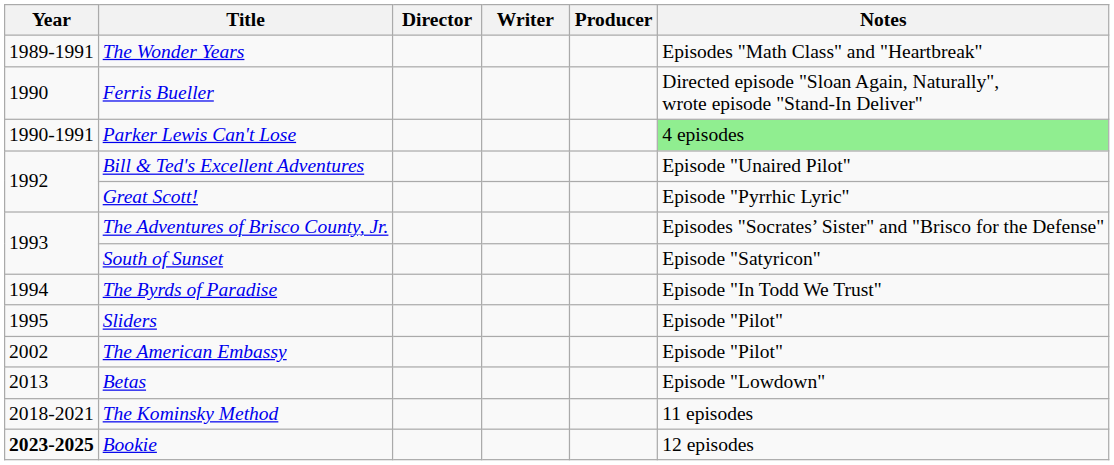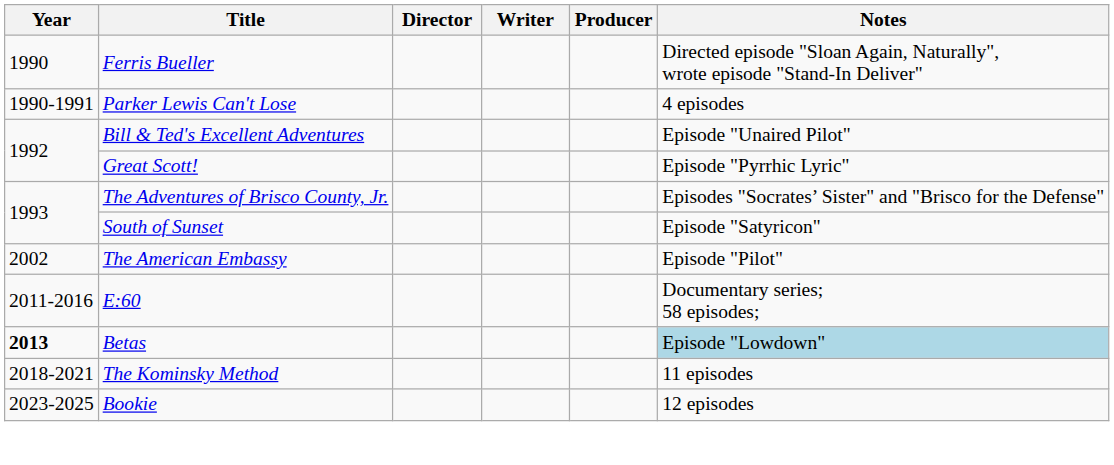 <table class="wikitable">
 <tr>
 <th>Year</th>
 <th>Title</th>
 <th width=65>Director</th>
 <th width=65>Writer</th>
 <th width=65>Producer</th>
 <th>Notes</th>
-</tr>
-<tr>
-<td>1989-1991</td>
-<td><em><a href='#'>The Wonder Years</a></em></td>
-<td></td>
-<td></td>
-<td></td>
-<td>Episodes "Math Class" and "Heartbreak"</td>
 </tr>
 <tr>
 <td>1990</td>
 <td><em><a href='#'>Ferris Bueller</a></em></td>
 <td></td>
 <td></td>
 <td></td>
 <td>Directed episode "Sloan Again, Naturally",<br>wrote episode "Stand-In Deliver"</td>
 </tr>
 <tr>
 <td>1990-1991</td>
 <td><em><a href='#'>Parker Lewis Can't Lose</a></em></td>
 <td></td>
 <td></td>
 <td></td>
-<td style="background: lightgreen;">4 episodes</td>
+<td>4 episodes</td>
 </tr>
 <tr>
 <td rowspan=2>1992</td>
 <td><em><a href='#'>Bill & Ted's Excellent Adventures</a></em></td>
 <td></td>
 <td></td>
 <td></td>
 <td>Episode "Unaired Pilot"</td>
 </tr>
 <tr>
 <td><em><a href='#'>Great Scott!</a></em></td>
 <td></td>
 <td></td>
 <td></td>
 <td>Episode "Pyrrhic Lyric"</td>
 </tr>
 <tr>
 <td rowspan=2>1993</td>
 <td><em><a href='#'>The Adventures of Brisco County, Jr.</a></em></td>
 <td></td>
 <td></td>
 <td></td>
 <td>Episodes "Socrates’ Sister" and "Brisco for the Defense"</td>
 </tr>
 <tr>
 <td><em><a href='#'>South of Sunset</a></em></td>
 <td></td>
 <td></td>
 <td></td>
 <td>Episode "Satyricon"</td>
 </tr>
 <tr>
-<td>1994</td>
-<td><em><a href='#'>The Byrds of Paradise</a></em></td>
-<td></td>
-<td></td>
-<td></td>
-<td>Episode "In Todd We Trust"</td>
-</tr>
-<tr>
-<td>1995</td>
-<td><em><a href='#'>Sliders</a></em></td>
-<td></td>
-<td></td>
-<td></td>
-<td>Episode "Pilot"</td>
-</tr>
-<tr>
 <td>2002</td>
 <td><em><a href='#'>The American Embassy</a></em></td>
 <td></td>
 <td></td>
 <td></td>
 <td>Episode "Pilot"</td>
 </tr>
 <tr>
-<td>2013</td>
+<td>2011-2016</td>
+<td><em><a href='#'>E:60</a></em></td>
+<td></td>
+<td></td>
+<td></td>
+<td>Documentary series;<br>58 episodes;</td>
+</tr>
+<tr>
+<td><strong>2013</strong></td>
 <td><em><a href='#'>Betas</a></em></td>
 <td></td>
 <td></td>
 <td></td>
-<td>Episode "Lowdown"</td>
+<td style="background: lightblue;">Episode "Lowdown"</td>
 </tr>
 <tr>
 <td>2018-2021</td>
 <td><em><a href='#'>The Kominsky Method</a></em></td>
 <td></td>
 <td></td>
 <td></td>
 <td>11 episodes</td>
 </tr>
 <tr>
-<td><strong>2023-2025</strong></td>
+<td>2023-2025</td>
 <td><em><a href='#'>Bookie</a></em></td>
 <td></td>
 <td></td>
 <td></td>
 <td>12 episodes</td>
 </tr>
 </table>
